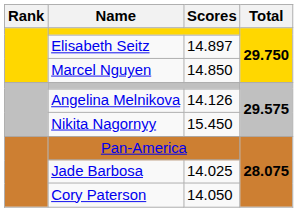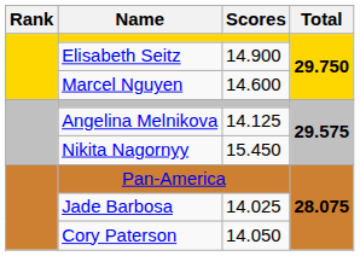 <table class="wikitable" white-space:nowrap">
 <tr>
 <th>Rank</th>
 <th>Name</th>
 <th>Scores</th>
 <th>Total</th>
 </tr>
 <tr bgcolor="gold">
 <td rowspan="3" align=center></td>
 <td align=center colspan="2"></td>
 <td rowspan="3"><strong>29.750</strong></td>
 </tr>
 <tr>
 <td><a href='#'>Elisabeth Seitz</a></td>
-<td> 14.897</td>
+<td> 14.900</td>
 </tr>
 <tr>
 <td><a href='#'>Marcel Nguyen</a></td>
-<td> 14.850</td>
+<td> 14.600</td>
 </tr>
 <tr bgcolor="silver">
 <td rowspan="3" align=center></td>
 <td align=center colspan="2"></td>
 <td rowspan="3"><strong>29.575</strong></td>
 </tr>
 <tr>
 <td><a href='#'>Angelina Melnikova</a></td>
-<td> 14.126</td>
+<td> 14.125</td>
 </tr>
 <tr>
 <td><a href='#'>Nikita Nagornyy</a></td>
 <td> 15.450</td>
 </tr>
 <tr bgcolor="CD7F32">
 <td rowspan="3" align=center></td>
 <td align=center colspan="2">  <a href='#'>Pan-America</a></td>
 <td rowspan="3"><strong>28.075</strong></td>
 </tr>
 <tr>
 <td><a href='#'>Jade Barbosa</a></td>
 <td> 14.025</td>
 </tr>
 <tr>
 <td><a href='#'>Cory Paterson</a></td>
 <td> 14.050</td>
 </tr>
 </table>
